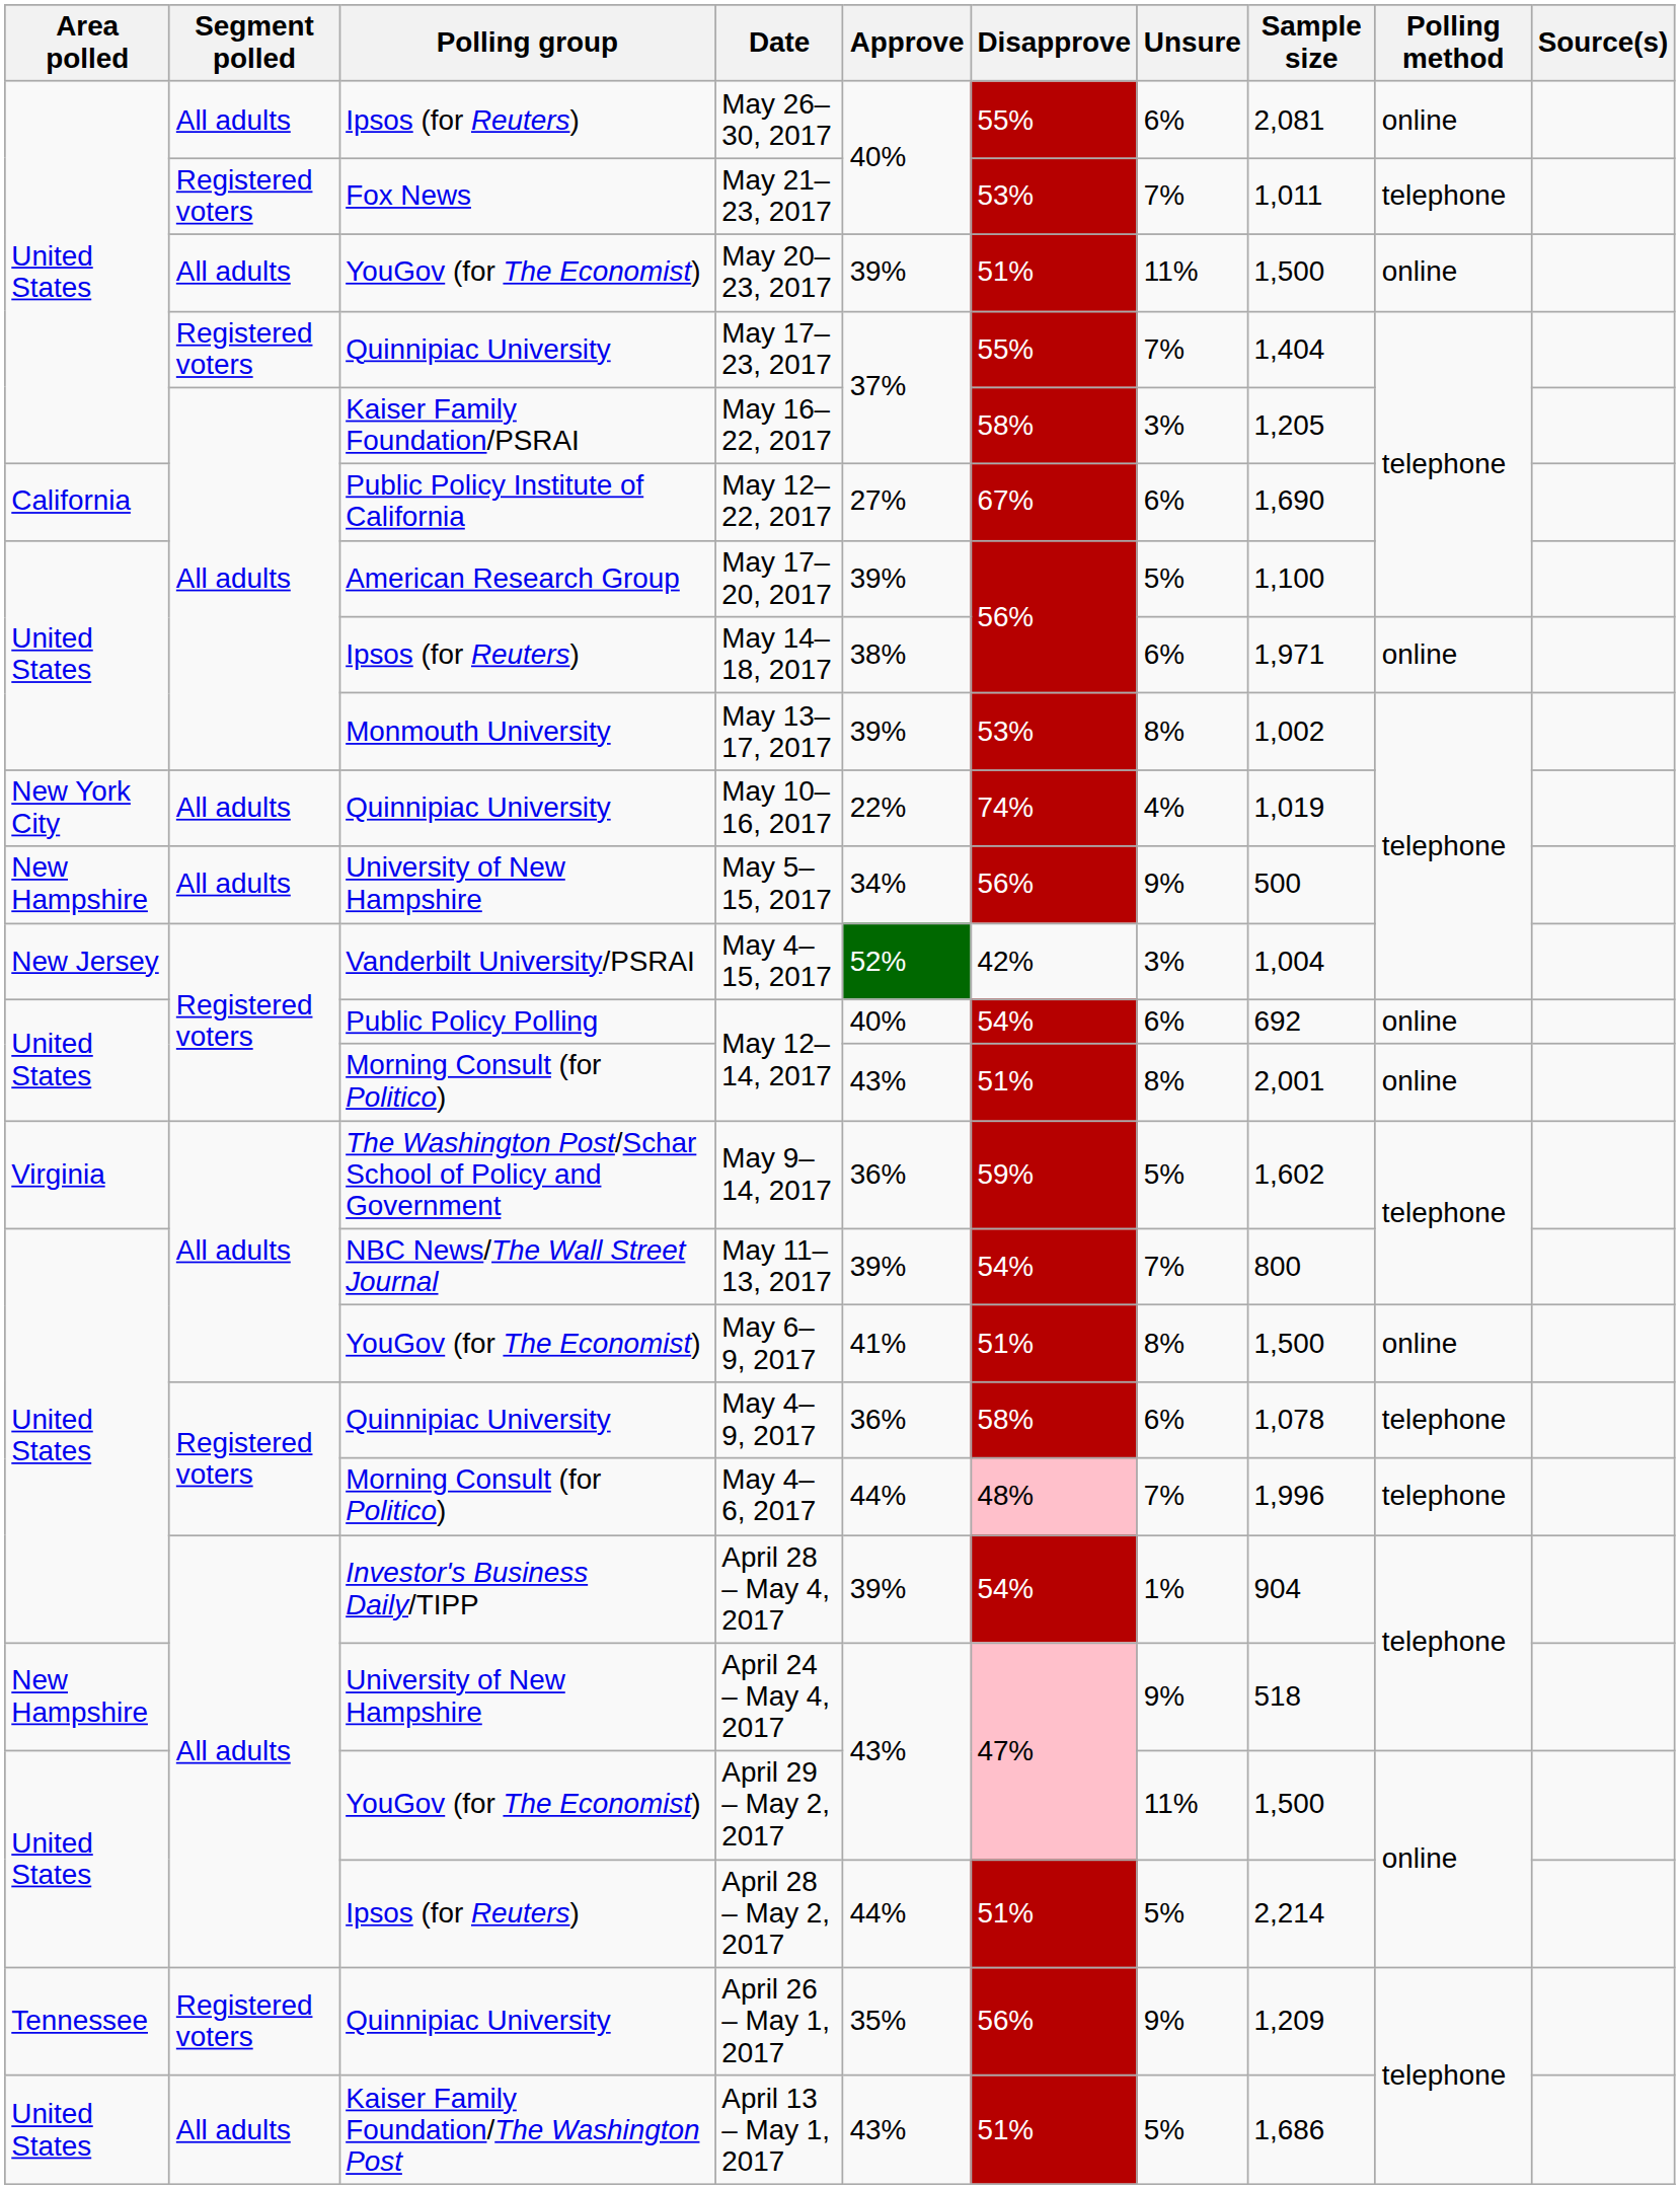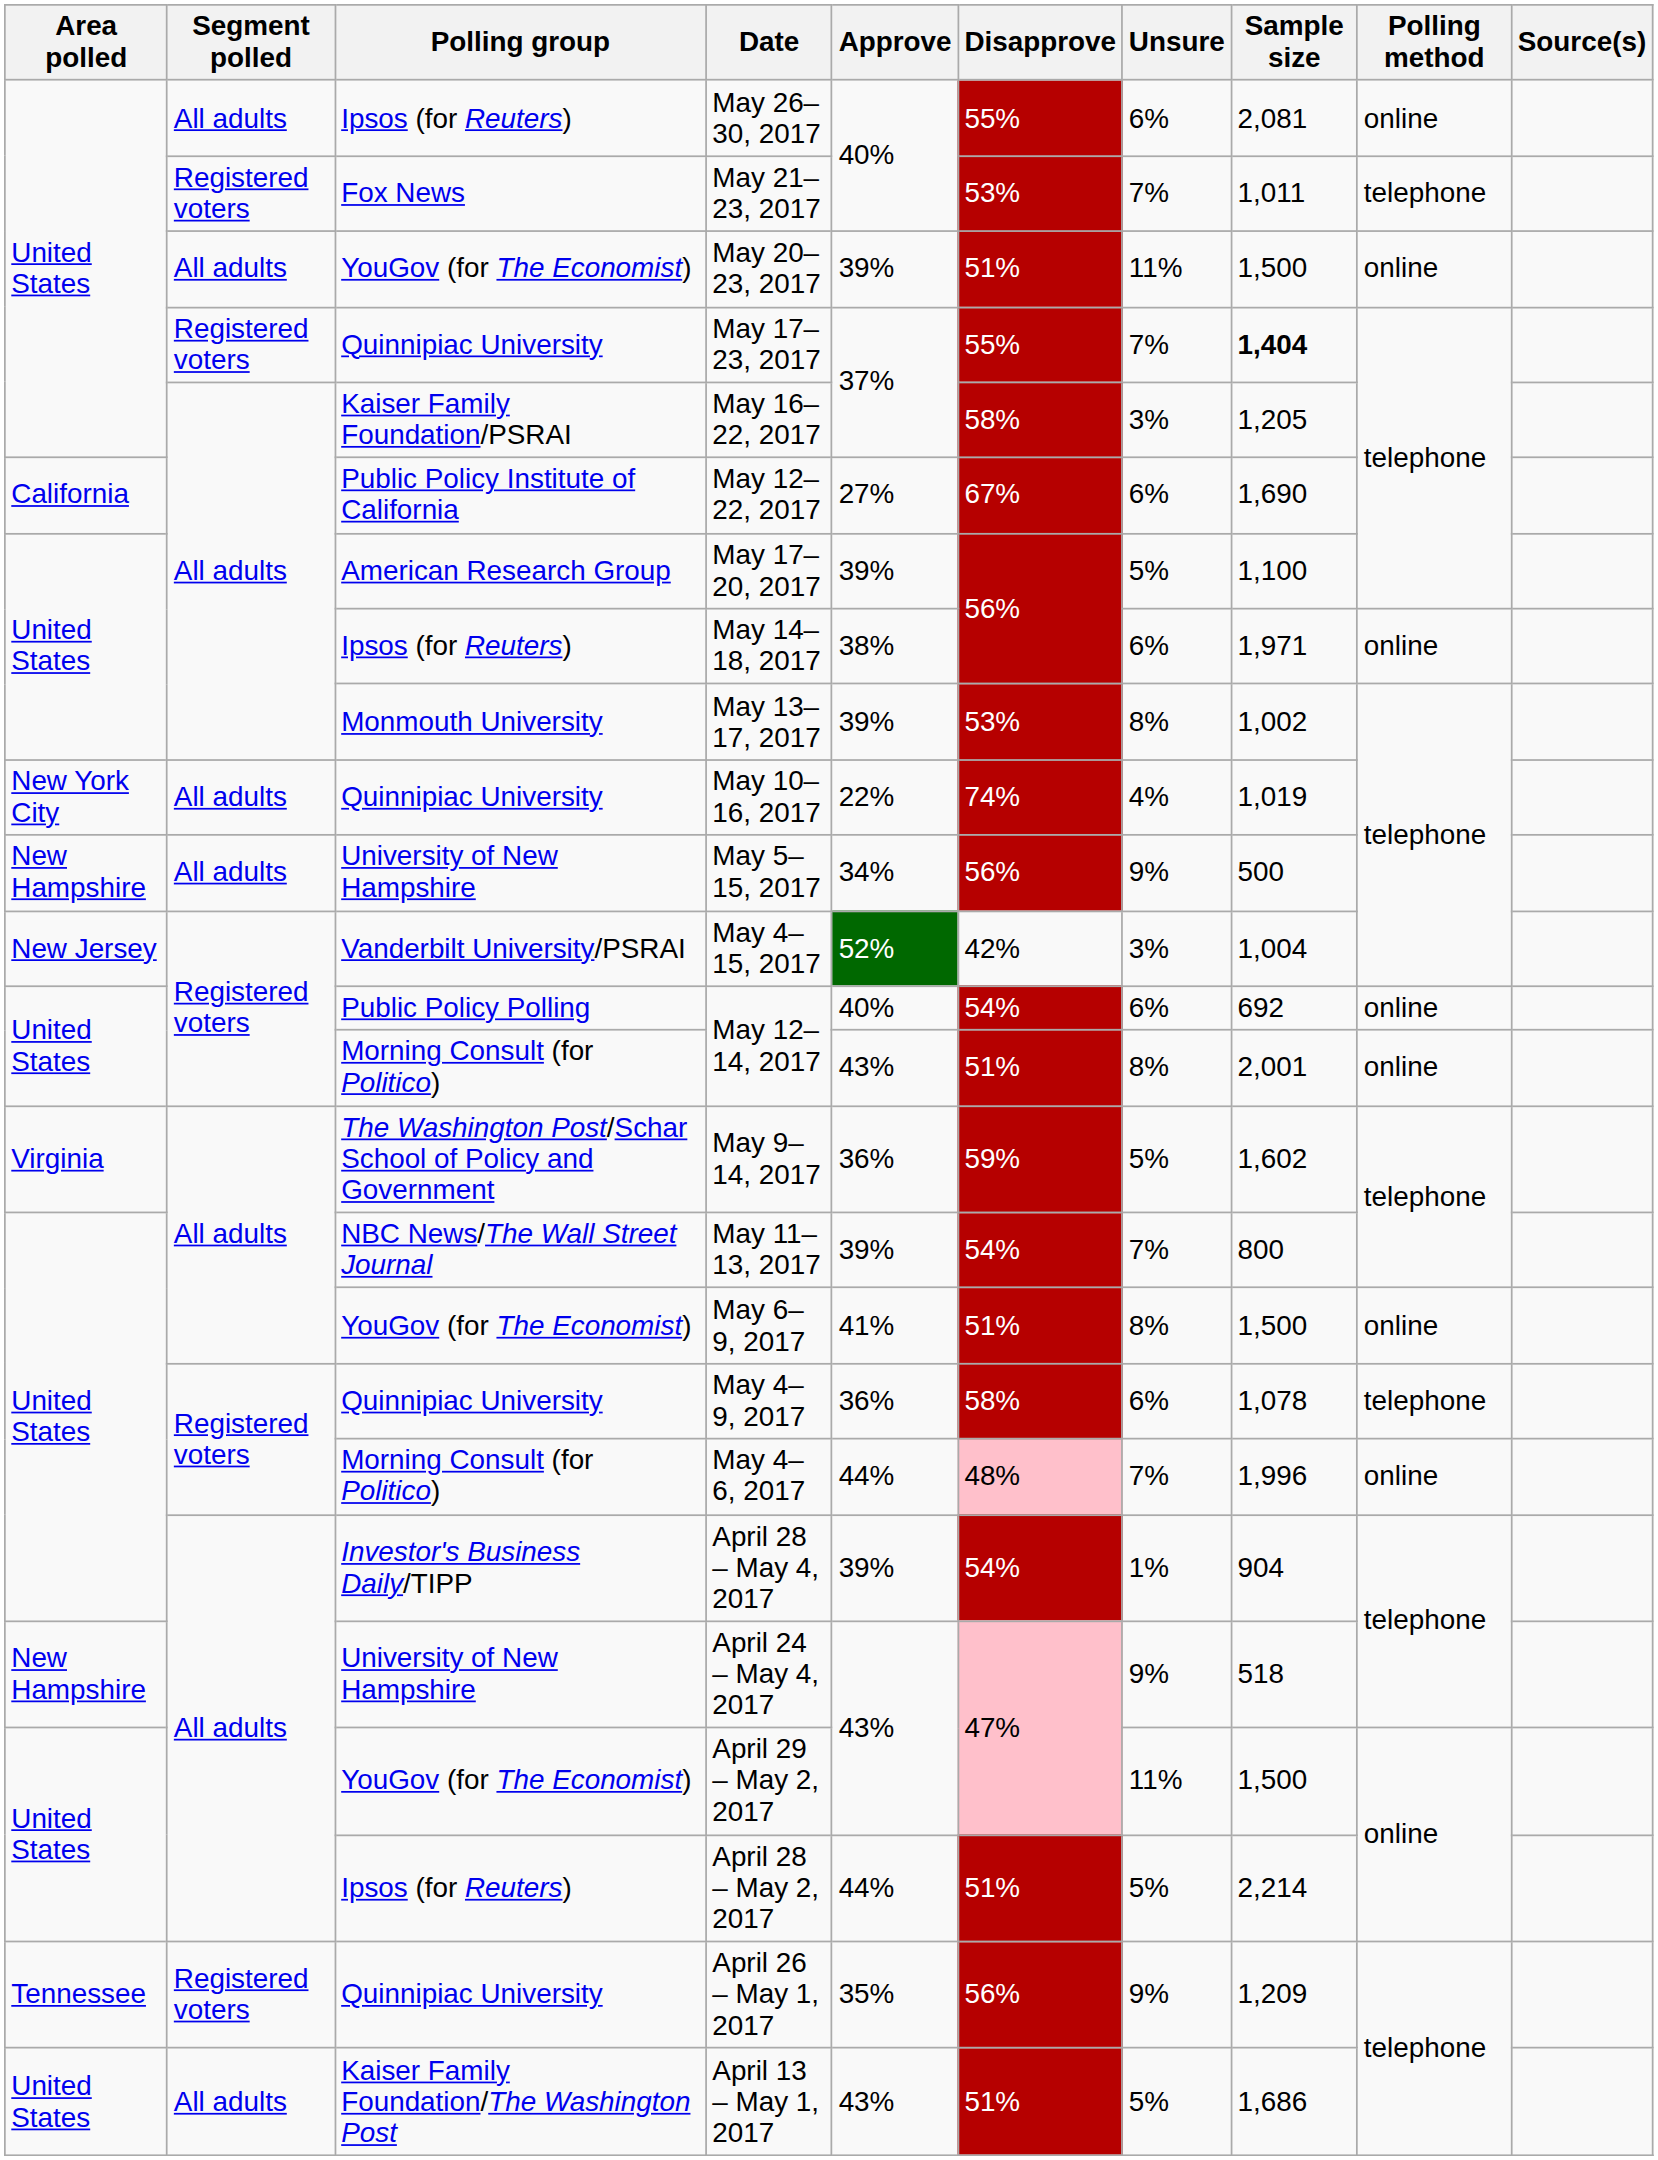 <table class="wikitable sortable" style="width: 75%">
 <tr>
 <th>Area polled</th>
 <th>Segment polled</th>
 <th>Polling group</th>
 <th>Date</th>
 <th>Approve</th>
 <th>Disapprove</th>
 <th>Unsure</th>
 <th>Sample size</th>
 <th>Polling method</th>
 <th>Source(s)</th>
 </tr>
 <tr>
 <td rowspan="5"> <a href='#'>United States</a></td>
 <td><a href='#'>All adults</a></td>
 <td><a href='#'>Ipsos</a> (for <em><a href='#'>Reuters</a></em>)</td>
 <td>May 26–30, 2017</td>
 <td rowspan="2">40%</td>
 <td style="background:#B60000; color: white">55%</td>
 <td>6%</td>
 <td>2,081</td>
 <td>online</td>
 <td></td>
 </tr>
 <tr>
 <td><a href='#'>Registered voters</a></td>
 <td><a href='#'>Fox News</a></td>
 <td>May 21–23, 2017</td>
 <td style="background:#B60000; color: white">53%</td>
 <td>7%</td>
 <td>1,011</td>
 <td>telephone</td>
 <td></td>
 </tr>
 <tr>
 <td><a href='#'>All adults</a></td>
 <td><a href='#'>YouGov</a> (for <em><a href='#'>The Economist</a></em>)</td>
 <td>May 20–23, 2017</td>
 <td>39%</td>
 <td style="background:#B60000; color: white">51%</td>
 <td>11%</td>
 <td>1,500</td>
 <td>online</td>
 <td></td>
 </tr>
 <tr>
 <td><a href='#'>Registered voters</a></td>
 <td><a href='#'>Quinnipiac University</a></td>
 <td>May 17–23, 2017</td>
 <td rowspan="2">37%</td>
 <td style="background:#B60000; color: white">55%</td>
 <td>7%</td>
-<td>1,404</td>
+<td><strong>1,404</strong></td>
 <td rowspan="4">telephone</td>
 <td></td>
 </tr>
 <tr>
 <td rowspan="5"><a href='#'>All adults</a></td>
 <td><a href='#'>Kaiser Family Foundation</a>/PSRAI</td>
 <td>May 16–22, 2017</td>
 <td style="background:#B60000; color: white">58%</td>
 <td>3%</td>
 <td>1,205</td>
 <td></td>
 </tr>
 <tr>
 <td> <a href='#'>California</a></td>
 <td><a href='#'>Public Policy Institute of California</a></td>
 <td>May 12–22, 2017</td>
 <td>27%</td>
 <td style="background:#B60000; color: white">67%</td>
 <td>6%</td>
 <td>1,690</td>
 <td></td>
 </tr>
 <tr>
 <td rowspan="3"> <a href='#'>United States</a></td>
 <td><a href='#'>American Research Group</a></td>
 <td>May 17–20, 2017</td>
 <td>39%</td>
 <td rowspan="2" style="background:#B60000; color: white">56%</td>
 <td>5%</td>
 <td>1,100</td>
 <td></td>
 </tr>
 <tr>
 <td><a href='#'>Ipsos</a> (for <em><a href='#'>Reuters</a></em>)</td>
 <td>May 14–18, 2017</td>
 <td>38%</td>
 <td>6%</td>
 <td>1,971</td>
 <td>online</td>
 <td></td>
 </tr>
 <tr>
 <td><a href='#'>Monmouth University</a></td>
 <td>May 13–17, 2017</td>
 <td>39%</td>
 <td style="background:#B60000; color: white">53%</td>
 <td>8%</td>
 <td>1,002</td>
 <td rowspan="4">telephone</td>
 <td></td>
 </tr>
 <tr>
 <td> <a href='#'>New York City</a></td>
 <td><a href='#'>All adults</a></td>
 <td><a href='#'>Quinnipiac University</a></td>
 <td>May 10–16, 2017</td>
 <td>22%</td>
 <td style="background:#B60000; color: white">74%</td>
 <td>4%</td>
 <td>1,019</td>
 <td></td>
 </tr>
 <tr>
 <td> <a href='#'>New Hampshire</a></td>
 <td><a href='#'>All adults</a></td>
 <td><a href='#'>University of New Hampshire</a></td>
 <td>May 5–15, 2017</td>
 <td>34%</td>
 <td style="background:#B60000; color: white">56%</td>
 <td>9%</td>
 <td>500</td>
 <td></td>
 </tr>
 <tr>
 <td> <a href='#'>New Jersey</a></td>
 <td rowspan="3"><a href='#'>Registered voters</a></td>
 <td><a href='#'>Vanderbilt University</a>/PSRAI</td>
 <td>May 4–15, 2017</td>
 <td style="background:#006800; color: white">52%</td>
 <td>42%</td>
 <td>3%</td>
 <td>1,004</td>
 <td></td>
 </tr>
 <tr>
 <td rowspan="2"> <a href='#'>United States</a></td>
 <td><a href='#'>Public Policy Polling</a></td>
 <td rowspan="2">May 12–14, 2017</td>
 <td>40%</td>
 <td style="background:#B60000; color: white">54%</td>
 <td>6%</td>
 <td>692</td>
 <td>online</td>
 <td></td>
 </tr>
 <tr>
 <td><a href='#'>Morning Consult</a> (for <em><a href='#'>Politico</a></em>)</td>
 <td>43%</td>
 <td style="background:#B60000; color: white">51%</td>
 <td>8%</td>
 <td>2,001</td>
 <td>online</td>
 <td></td>
 </tr>
 <tr>
 <td> <a href='#'>Virginia</a></td>
 <td rowspan="3"><a href='#'>All adults</a></td>
 <td><em><a href='#'>The Washington Post</a></em>/<a href='#'>Schar School of Policy and Government</a></td>
 <td>May 9–14, 2017</td>
 <td>36%</td>
 <td style="background:#B60000; color: white">59%</td>
 <td>5%</td>
 <td>1,602</td>
 <td rowspan="2">telephone</td>
 <td></td>
 </tr>
 <tr>
 <td rowspan="5"> <a href='#'>United States</a></td>
 <td><a href='#'>NBC News</a>/<em><a href='#'>The Wall Street Journal</a></em></td>
 <td>May 11–13, 2017</td>
 <td>39%</td>
 <td style="background:#B60000; color: white">54%</td>
 <td>7%</td>
 <td>800</td>
 <td></td>
 </tr>
 <tr>
 <td><a href='#'>YouGov</a> (for <em><a href='#'>The Economist</a></em>)</td>
 <td>May 6–9, 2017</td>
 <td>41%</td>
 <td style="background:#B60000; color: white">51%</td>
 <td>8%</td>
 <td>1,500</td>
 <td>online</td>
 <td></td>
 </tr>
 <tr>
 <td rowspan="2"><a href='#'>Registered voters</a></td>
 <td><a href='#'>Quinnipiac University</a></td>
 <td>May 4–9, 2017</td>
 <td>36%</td>
 <td style="background:#B60000; color: white">58%</td>
 <td>6%</td>
 <td>1,078</td>
 <td>telephone</td>
 <td></td>
 </tr>
 <tr>
 <td><a href='#'>Morning Consult</a> (for <em><a href='#'>Politico</a></em>)</td>
 <td>May 4–6, 2017</td>
 <td>44%</td>
 <td style="background: pink; color: black">48%</td>
 <td>7%</td>
 <td>1,996</td>
-<td>telephone</td>
+<td>online</td>
 <td></td>
 </tr>
 <tr>
 <td rowspan="4"><a href='#'>All adults</a></td>
 <td><em><a href='#'>Investor's Business Daily</a></em>/TIPP</td>
 <td>April 28 – May 4, 2017</td>
 <td>39%</td>
 <td style="background:#B60000; color: white">54%</td>
 <td>1%</td>
 <td>904</td>
 <td rowspan="2">telephone</td>
 <td></td>
 </tr>
 <tr>
 <td> <a href='#'>New Hampshire</a></td>
 <td><a href='#'>University of New Hampshire</a></td>
 <td>April 24 – May 4, 2017</td>
 <td rowspan="2">43%</td>
 <td rowspan="2" style="background: pink; color: black">47%</td>
 <td>9%</td>
 <td>518</td>
 <td></td>
 </tr>
 <tr>
 <td rowspan="2"> <a href='#'>United States</a></td>
 <td><a href='#'>YouGov</a> (for <em><a href='#'>The Economist</a></em>)</td>
 <td>April 29 – May 2, 2017</td>
 <td>11%</td>
 <td>1,500</td>
 <td rowspan="2">online</td>
 <td></td>
 </tr>
 <tr>
 <td><a href='#'>Ipsos</a> (for <em><a href='#'>Reuters</a></em>)</td>
 <td>April 28 – May 2, 2017</td>
 <td>44%</td>
 <td style="background:#B60000; color: white">51%</td>
 <td>5%</td>
 <td>2,214</td>
 <td></td>
 </tr>
 <tr>
 <td> <a href='#'>Tennessee</a></td>
 <td><a href='#'>Registered voters</a></td>
 <td><a href='#'>Quinnipiac University</a></td>
 <td>April 26 – May 1, 2017</td>
 <td>35%</td>
 <td style="background:#B60000; color: white">56%</td>
 <td>9%</td>
 <td>1,209</td>
 <td rowspan="2">telephone</td>
 <td></td>
 </tr>
 <tr>
 <td> <a href='#'>United States</a></td>
 <td><a href='#'>All adults</a></td>
 <td><a href='#'>Kaiser Family Foundation</a>/<em><a href='#'>The Washington Post</a></em></td>
 <td>April 13 – May 1, 2017</td>
 <td>43%</td>
 <td style="background:#B60000; color: white">51%</td>
 <td>5%</td>
 <td>1,686</td>
 <td></td>
 </tr>
 <tr>
 </tr>
 </table>
